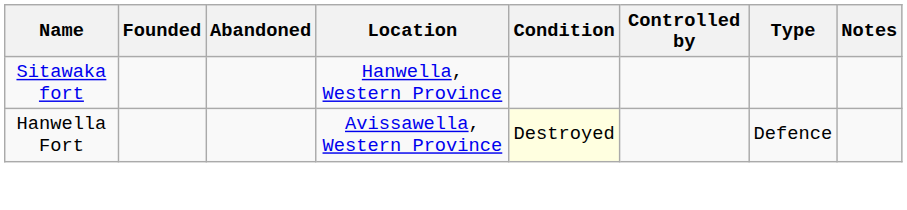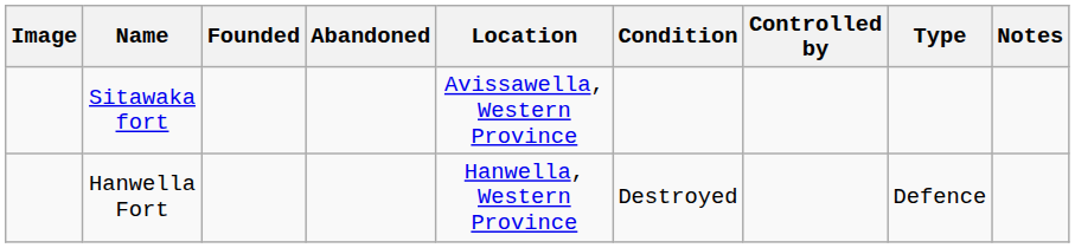 <table style="text-align:center; width:100%" class="wikitable sortable">
 <tr>
+<th>Image</th>
 <th>Name</th>
 <th>Founded</th>
 <th>Abandoned</th>
 <th>Location</th>
 <th>Condition</th>
 <th>Controlled by</th>
 <th>Type</th>
 <th>Notes</th>
 </tr>
 <tr>
+<td></td>
 <td><a href='#'>Sitawaka fort</a></td>
 <td></td>
 <td></td>
-<td><a href='#'>Hanwella</a>, <a href='#'>Western Province</a></td>
+<td><a href='#'>Avissawella</a>, <a href='#'>Western Province</a></td>
 <td></td>
 <td></td>
 <td></td>
 <td></td>
 </tr>
 <tr>
+<td></td>
 <td>Hanwella Fort</td>
 <td></td>
 <td></td>
-<td><a href='#'>Avissawella</a>, <a href='#'>Western Province</a></td>
-<td style="background: lightyellow;">Destroyed</td>
+<td><a href='#'>Hanwella</a>, <a href='#'>Western Province</a></td>
+<td>Destroyed</td>
 <td></td>
 <td>Defence</td>
 <td></td>
 </tr>
 </table>
